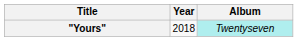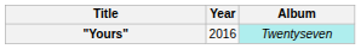 <table class="wikitable plainrowheaders" style="text-align:center;" border="1">
 <tr>
 <th scope="col" style="width:16em;">Title</th>
 <th scope="col" style="width:1em;">Year</th>
 <th scope="col" style="width:9em;">Album</th>
 </tr>
 <tr>
 <th scope="row">"Yours" </th>
-<td>2018</td>
+<td>2016</td>
 <td style="background: paleturquoise;"><em>Twentyseven</em></td>
 </tr>
 </table>
